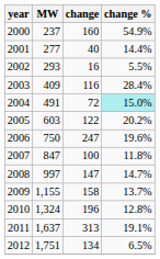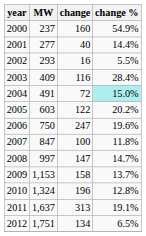 <table class="wikitable" style="text-align:right">
 <tr>
 <th>year</th>
 <th>MW</th>
 <th>change</th>
 <th>change %</th>
 </tr>
 <tr>
 <td>2000</td>
 <td>237</td>
 <td>160</td>
 <td>54.9%</td>
 </tr>
 <tr>
 <td>2001</td>
 <td>277</td>
 <td>40</td>
 <td>14.4%</td>
 </tr>
 <tr>
 <td>2002</td>
 <td>293</td>
 <td>16</td>
 <td>5.5%</td>
 </tr>
 <tr>
 <td>2003</td>
 <td>409</td>
 <td>116</td>
 <td>28.4%</td>
 </tr>
 <tr>
 <td>2004</td>
 <td>491</td>
 <td>72</td>
 <td style="background: paleturquoise;">15.0%</td>
 </tr>
 <tr>
 <td>2005</td>
 <td>603</td>
 <td>122</td>
 <td>20.2%</td>
 </tr>
 <tr>
 <td>2006</td>
 <td>750</td>
 <td>247</td>
 <td>19.6%</td>
 </tr>
 <tr>
 <td>2007</td>
 <td>847</td>
 <td>100</td>
 <td>11.8%</td>
 </tr>
 <tr>
 <td>2008</td>
 <td>997</td>
 <td>147</td>
 <td>14.7%</td>
 </tr>
 <tr>
 <td>2009</td>
-<td>1,155</td>
+<td>1,153</td>
 <td>158</td>
 <td>13.7%</td>
 </tr>
 <tr>
 <td>2010</td>
 <td>1,324</td>
 <td>196</td>
 <td>12.8%</td>
 </tr>
 <tr>
 <td>2011</td>
 <td>1,637</td>
 <td>313</td>
 <td>19.1%</td>
 </tr>
 <tr>
 <td>2012</td>
 <td>1,751</td>
 <td>134</td>
 <td>6.5%</td>
 </tr>
 <tr>
 </tr>
 </table>
